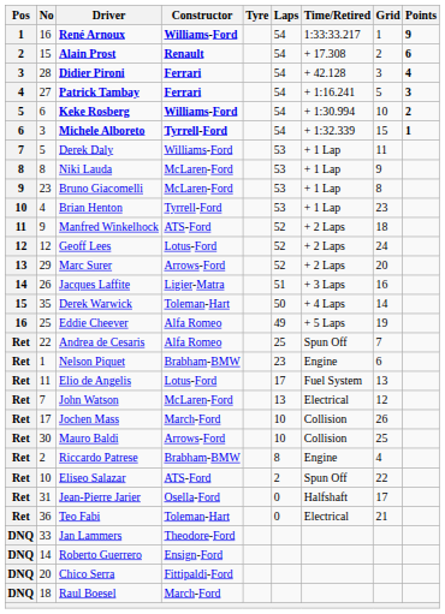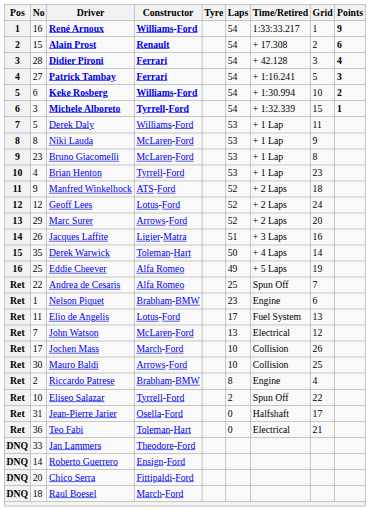 <table class="wikitable" style="font-size:95%;">
 <tr>
 <th>Pos</th>
 <th>No</th>
 <th>Driver</th>
 <th>Constructor</th>
 <th>Tyre</th>
 <th>Laps</th>
 <th>Time/Retired</th>
 <th>Grid</th>
 <th>Points</th>
 </tr>
 <tr>
 <th>1</th>
 <td>16</td>
 <td> <strong><a href='#'>René Arnoux</a></strong></td>
 <td><strong><a href='#'>Williams</a>-<a href='#'>Ford</a></strong></td>
 <td></td>
 <td>54</td>
 <td>1:33:33.217</td>
 <td>1</td>
 <td><strong>9</strong></td>
 </tr>
 <tr>
 <th>2</th>
 <td>15</td>
 <td> <strong><a href='#'>Alain Prost</a></strong></td>
 <td><strong><a href='#'>Renault</a></strong></td>
 <td></td>
 <td>54</td>
 <td>+ 17.308</td>
 <td>2</td>
 <td><strong>6</strong></td>
 </tr>
 <tr>
 <th>3</th>
 <td>28</td>
 <td> <strong><a href='#'>Didier Pironi</a></strong></td>
 <td><strong><a href='#'>Ferrari</a></strong></td>
 <td></td>
 <td>54</td>
 <td>+ 42.128</td>
 <td>3</td>
 <td><strong>4</strong></td>
 </tr>
 <tr>
 <th>4</th>
 <td>27</td>
 <td> <strong><a href='#'>Patrick Tambay</a></strong></td>
 <td><strong><a href='#'>Ferrari</a></strong></td>
 <td></td>
 <td>54</td>
 <td>+ 1:16.241</td>
 <td>5</td>
 <td><strong>3</strong></td>
 </tr>
 <tr>
 <th>5</th>
 <td>6</td>
 <td> <strong><a href='#'>Keke Rosberg</a></strong></td>
 <td><strong><a href='#'>Williams</a>-<a href='#'>Ford</a></strong></td>
 <td></td>
 <td>54</td>
 <td>+ 1:30.994</td>
 <td>10</td>
 <td><strong>2</strong></td>
 </tr>
 <tr>
 <th>6</th>
 <td>3</td>
 <td> <strong><a href='#'>Michele Alboreto</a></strong></td>
 <td><strong><a href='#'>Tyrrell</a>-<a href='#'>Ford</a></strong></td>
 <td></td>
 <td>54</td>
 <td>+ 1:32.339</td>
 <td>15</td>
 <td><strong>1</strong></td>
 </tr>
 <tr>
 <th>7</th>
 <td>5</td>
 <td> <a href='#'>Derek Daly</a></td>
 <td><a href='#'>Williams</a>-<a href='#'>Ford</a></td>
 <td></td>
 <td>53</td>
 <td>+ 1 Lap</td>
 <td>11</td>
 <td> </td>
 </tr>
 <tr>
 <th>8</th>
 <td>8</td>
 <td> <a href='#'>Niki Lauda</a></td>
 <td><a href='#'>McLaren</a>-<a href='#'>Ford</a></td>
 <td></td>
 <td>53</td>
 <td>+ 1 Lap</td>
 <td>9</td>
 <td> </td>
 </tr>
 <tr>
 <th>9</th>
 <td>23</td>
 <td> <a href='#'>Bruno Giacomelli</a></td>
 <td><a href='#'>McLaren</a>-<a href='#'>Ford</a></td>
 <td></td>
 <td>53</td>
 <td>+ 1 Lap</td>
 <td>8</td>
 <td> </td>
 </tr>
 <tr>
 <th>10</th>
 <td>4</td>
 <td> <a href='#'>Brian Henton</a></td>
 <td><a href='#'>Tyrrell</a>-<a href='#'>Ford</a></td>
 <td></td>
 <td>53</td>
 <td>+ 1 Lap</td>
 <td>23</td>
 <td> </td>
 </tr>
 <tr>
 <th>11</th>
 <td>9</td>
 <td> <a href='#'>Manfred Winkelhock</a></td>
 <td><a href='#'>ATS</a>-<a href='#'>Ford</a></td>
 <td></td>
 <td>52</td>
 <td>+ 2 Laps</td>
 <td>18</td>
 <td> </td>
 </tr>
 <tr>
 <th>12</th>
 <td>12</td>
 <td> <a href='#'>Geoff Lees</a></td>
 <td><a href='#'>Lotus</a>-<a href='#'>Ford</a></td>
 <td></td>
 <td>52</td>
 <td>+ 2 Laps</td>
 <td>24</td>
 <td> </td>
 </tr>
 <tr>
 <th>13</th>
 <td>29</td>
 <td> <a href='#'>Marc Surer</a></td>
 <td><a href='#'>Arrows</a>-<a href='#'>Ford</a></td>
 <td></td>
 <td>52</td>
 <td>+ 2 Laps</td>
 <td>20</td>
 <td> </td>
 </tr>
 <tr>
 <th>14</th>
 <td>26</td>
 <td> <a href='#'>Jacques Laffite</a></td>
 <td><a href='#'>Ligier</a>-<a href='#'>Matra</a></td>
 <td></td>
 <td>51</td>
 <td>+ 3 Laps</td>
 <td>16</td>
 <td> </td>
 </tr>
 <tr>
 <th>15</th>
 <td>35</td>
 <td> <a href='#'>Derek Warwick</a></td>
 <td><a href='#'>Toleman</a>-<a href='#'>Hart</a></td>
 <td></td>
 <td>50</td>
 <td>+ 4 Laps</td>
 <td>14</td>
 <td> </td>
 </tr>
 <tr>
 <th>16</th>
 <td>25</td>
 <td> <a href='#'>Eddie Cheever</a></td>
 <td><a href='#'>Alfa Romeo</a></td>
 <td></td>
 <td>49</td>
 <td>+ 5 Laps</td>
 <td>19</td>
 <td> </td>
 </tr>
 <tr>
 <th>Ret</th>
 <td>22</td>
 <td> <a href='#'>Andrea de Cesaris</a></td>
 <td><a href='#'>Alfa Romeo</a></td>
 <td></td>
 <td>25</td>
 <td>Spun Off</td>
 <td>7</td>
 <td> </td>
 </tr>
 <tr>
 <th>Ret</th>
 <td>1</td>
 <td> <a href='#'>Nelson Piquet</a></td>
 <td><a href='#'>Brabham</a>-<a href='#'>BMW</a></td>
 <td></td>
 <td>23</td>
 <td>Engine</td>
 <td>6</td>
 <td> </td>
 </tr>
 <tr>
 <th>Ret</th>
 <td>11</td>
 <td> <a href='#'>Elio de Angelis</a></td>
 <td><a href='#'>Lotus</a>-<a href='#'>Ford</a></td>
 <td></td>
 <td>17</td>
 <td>Fuel System</td>
 <td>13</td>
 <td> </td>
 </tr>
 <tr>
 <th>Ret</th>
 <td>7</td>
 <td> <a href='#'>John Watson</a></td>
 <td><a href='#'>McLaren</a>-<a href='#'>Ford</a></td>
 <td></td>
 <td>13</td>
 <td>Electrical</td>
 <td>12</td>
 <td> </td>
 </tr>
 <tr>
 <th>Ret</th>
 <td>17</td>
 <td> <a href='#'>Jochen Mass</a></td>
 <td><a href='#'>March</a>-<a href='#'>Ford</a></td>
 <td></td>
 <td>10</td>
 <td>Collision</td>
 <td>26</td>
 <td> </td>
 </tr>
 <tr>
 <th>Ret</th>
 <td>30</td>
 <td> <a href='#'>Mauro Baldi</a></td>
 <td><a href='#'>Arrows</a>-<a href='#'>Ford</a></td>
 <td></td>
 <td>10</td>
 <td>Collision</td>
 <td>25</td>
 <td> </td>
 </tr>
 <tr>
 <th>Ret</th>
 <td>2</td>
 <td> <a href='#'>Riccardo Patrese</a></td>
 <td><a href='#'>Brabham</a>-<a href='#'>BMW</a></td>
 <td></td>
 <td>8</td>
 <td>Engine</td>
 <td>4</td>
 <td> </td>
 </tr>
 <tr>
 <th>Ret</th>
 <td>10</td>
 <td> <a href='#'>Eliseo Salazar</a></td>
-<td><a href='#'>ATS</a>-<a href='#'>Ford</a></td>
+<td><a href='#'>Tyrrell</a>-<a href='#'>Ford</a></td>
 <td></td>
 <td>2</td>
 <td>Spun Off</td>
 <td>22</td>
 <td> </td>
 </tr>
 <tr>
 <th>Ret</th>
 <td>31</td>
 <td> <a href='#'>Jean-Pierre Jarier</a></td>
 <td><a href='#'>Osella</a>-<a href='#'>Ford</a></td>
 <td></td>
 <td>0</td>
 <td>Halfshaft</td>
 <td>17</td>
 <td> </td>
 </tr>
 <tr>
 <th>Ret</th>
 <td>36</td>
 <td> <a href='#'>Teo Fabi</a></td>
 <td><a href='#'>Toleman</a>-<a href='#'>Hart</a></td>
 <td></td>
 <td>0</td>
 <td>Electrical</td>
 <td>21</td>
 <td> </td>
 </tr>
 <tr>
 <th>DNQ</th>
 <td>33</td>
 <td> <a href='#'>Jan Lammers</a></td>
 <td><a href='#'>Theodore</a>-<a href='#'>Ford</a></td>
 <td></td>
 <td> </td>
 <td></td>
 <td></td>
 <td> </td>
 </tr>
 <tr>
 <th>DNQ</th>
 <td>14</td>
 <td> <a href='#'>Roberto Guerrero</a></td>
 <td><a href='#'>Ensign</a>-<a href='#'>Ford</a></td>
 <td></td>
 <td> </td>
 <td></td>
 <td></td>
 <td> </td>
 </tr>
 <tr>
 <th>DNQ</th>
 <td>20</td>
 <td> <a href='#'>Chico Serra</a></td>
 <td><a href='#'>Fittipaldi</a>-<a href='#'>Ford</a></td>
 <td></td>
 <td> </td>
 <td></td>
 <td></td>
 <td> </td>
 </tr>
 <tr>
 <th>DNQ</th>
 <td>18</td>
 <td> <a href='#'>Raul Boesel</a></td>
 <td><a href='#'>March</a>-<a href='#'>Ford</a></td>
 <td></td>
 <td> </td>
 <td> </td>
 <td> </td>
 <td> </td>
 </tr>
 <tr>
 <th colspan="9"></th>
 </tr>
 </table>
